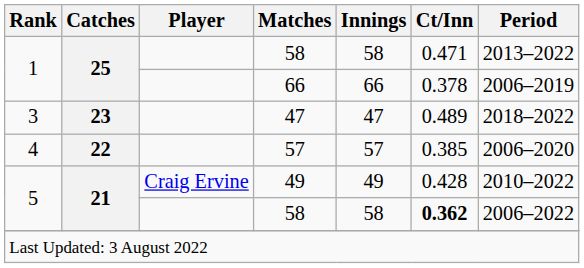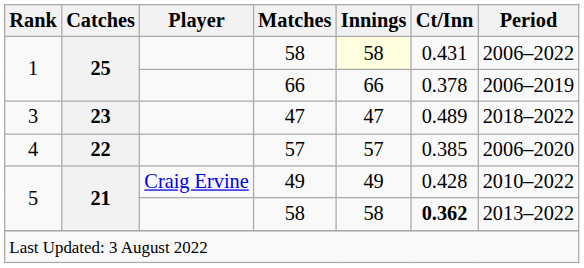 <table class="wikitable plainrowheaders sortable">
 <tr>
 <th scope=col>Rank</th>
 <th scope=col>Catches</th>
 <th scope=col>Player</th>
 <th scope=col>Matches</th>
 <th scope=col>Innings</th>
 <th scope=col>Ct/Inn</th>
 <th scope=col>Period</th>
 </tr>
 <tr>
 <td align=center rowspan=2>1</td>
 <th scope=row style=text-align:center; rowspan=2>25</th>
 <td></td>
 <td align=center>58</td>
-<td align=center>58</td>
-<td align=center>0.471</td>
-<td>2013–2022</td>
+<td align=center style="background: lightyellow;">58</td>
+<td align=center>0.431</td>
+<td>2006–2022</td>
 </tr>
 <tr>
 <td></td>
 <td align=center>66</td>
 <td align=center>66</td>
 <td align=center>0.378</td>
 <td>2006–2019</td>
 </tr>
 <tr>
 <td align=center>3</td>
 <th scope=row style=text-align:center;>23</th>
 <td></td>
 <td align=center>47</td>
 <td align=center>47</td>
 <td align=center>0.489</td>
 <td>2018–2022</td>
 </tr>
 <tr>
 <td align=center>4</td>
 <th scope=row style=text-align:center;>22</th>
 <td></td>
 <td align=center>57</td>
 <td align=center>57</td>
 <td align=center>0.385</td>
 <td>2006–2020</td>
 </tr>
 <tr>
 <td align=center rowspan=2>5</td>
 <th scope=row style=text-align:center; rowspan=2>21</th>
 <td><a href='#'>Craig Ervine</a></td>
 <td align=center>49</td>
 <td align=center>49</td>
 <td align=center>0.428</td>
 <td>2010–2022</td>
 </tr>
 <tr>
 <td></td>
 <td align=center>58</td>
 <td align=center>58</td>
 <td align=center><strong>0.362</strong></td>
-<td>2006–2022</td>
+<td>2013–2022</td>
 </tr>
 <tr>
 </tr>
 <tr class=sortbottom>
 <td colspan=7><small>Last Updated: 3 August 2022</small></td>
 </tr>
 </table>
